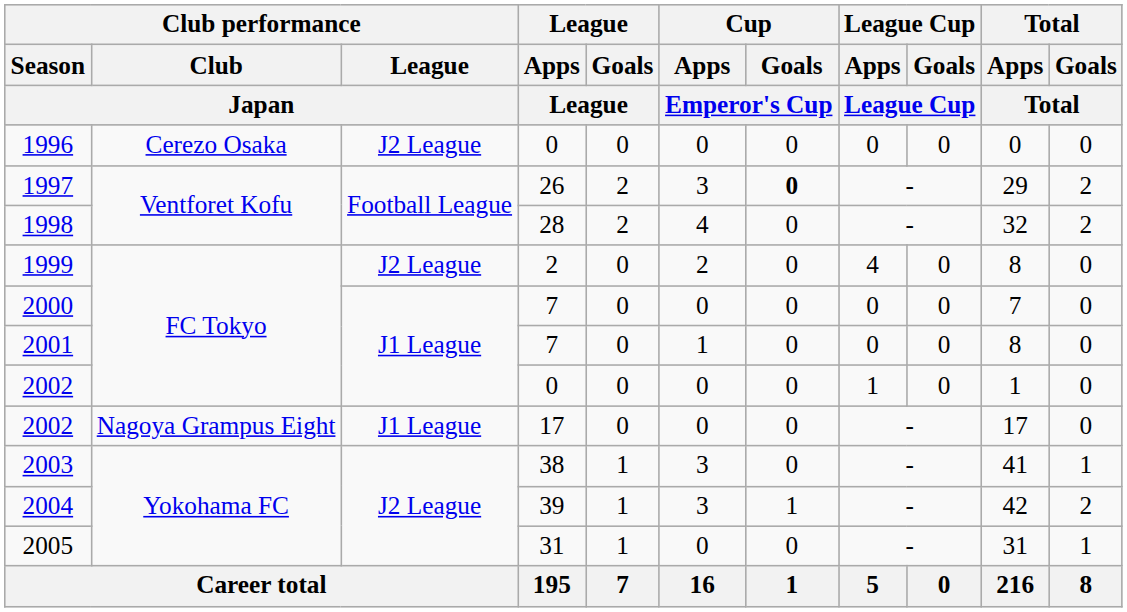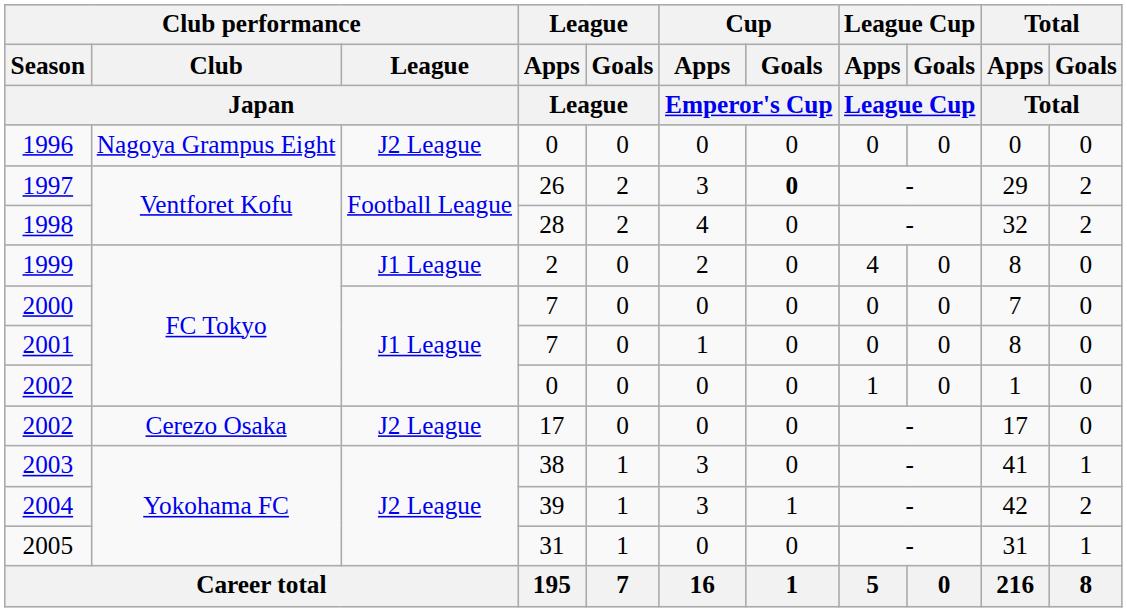 <table class="wikitable" style="text-align:center">
 <tr>
 <th colspan=3>Club performance</th>
 <th colspan=2>League</th>
 <th colspan=2>Cup</th>
 <th colspan=2>League Cup</th>
 <th colspan=2>Total</th>
 </tr>
 <tr>
 <th>Season</th>
 <th>Club</th>
 <th>League</th>
 <th>Apps</th>
 <th>Goals</th>
 <th>Apps</th>
 <th>Goals</th>
 <th>Apps</th>
 <th>Goals</th>
 <th>Apps</th>
 <th>Goals</th>
 </tr>
 <tr>
 <th colspan=3>Japan</th>
 <th colspan=2>League</th>
 <th colspan=2><a href='#'>Emperor's Cup</a></th>
 <th colspan=2><a href='#'>League Cup</a></th>
 <th colspan=2>Total</th>
 </tr>
 <tr>
 <td><a href='#'>1996</a></td>
-<td><a href='#'>Cerezo Osaka</a></td>
+<td><a href='#'>Nagoya Grampus Eight</a></td>
 <td><a href='#'>J2 League</a></td>
 <td>0</td>
 <td>0</td>
 <td>0</td>
 <td>0</td>
 <td>0</td>
 <td>0</td>
 <td>0</td>
 <td>0</td>
 </tr>
 <tr>
 <td><a href='#'>1997</a></td>
 <td rowspan="2"><a href='#'>Ventforet Kofu</a></td>
 <td rowspan="2"><a href='#'>Football League</a></td>
 <td>26</td>
 <td>2</td>
 <td>3</td>
 <td><strong>0</strong></td>
 <td colspan="2">-</td>
 <td>29</td>
 <td>2</td>
 </tr>
 <tr>
 <td><a href='#'>1998</a></td>
 <td>28</td>
 <td>2</td>
 <td>4</td>
 <td>0</td>
 <td colspan="2">-</td>
 <td>32</td>
 <td>2</td>
 </tr>
 <tr>
 <td><a href='#'>1999</a></td>
 <td rowspan="4"><a href='#'>FC Tokyo</a></td>
-<td><a href='#'>J2 League</a></td>
+<td><a href='#'>J1 League</a></td>
 <td>2</td>
 <td>0</td>
 <td>2</td>
 <td>0</td>
 <td>4</td>
 <td>0</td>
 <td>8</td>
 <td>0</td>
 </tr>
 <tr>
 <td><a href='#'>2000</a></td>
 <td rowspan="3"><a href='#'>J1 League</a></td>
 <td>7</td>
 <td>0</td>
 <td>0</td>
 <td>0</td>
 <td>0</td>
 <td>0</td>
 <td>7</td>
 <td>0</td>
 </tr>
 <tr>
 <td><a href='#'>2001</a></td>
 <td>7</td>
 <td>0</td>
 <td>1</td>
 <td>0</td>
 <td>0</td>
 <td>0</td>
 <td>8</td>
 <td>0</td>
 </tr>
 <tr>
 <td><a href='#'>2002</a></td>
 <td>0</td>
 <td>0</td>
 <td>0</td>
 <td>0</td>
 <td>1</td>
 <td>0</td>
 <td>1</td>
 <td>0</td>
 </tr>
 <tr>
 <td><a href='#'>2002</a></td>
-<td><a href='#'>Nagoya Grampus Eight</a></td>
-<td><a href='#'>J1 League</a></td>
+<td><a href='#'>Cerezo Osaka</a></td>
+<td><a href='#'>J2 League</a></td>
 <td>17</td>
 <td>0</td>
 <td>0</td>
 <td>0</td>
 <td colspan="2">-</td>
 <td>17</td>
 <td>0</td>
 </tr>
 <tr>
 <td><a href='#'>2003</a></td>
 <td rowspan="3"><a href='#'>Yokohama FC</a></td>
 <td rowspan="3"><a href='#'>J2 League</a></td>
 <td>38</td>
 <td>1</td>
 <td>3</td>
 <td>0</td>
 <td colspan="2">-</td>
 <td>41</td>
 <td>1</td>
 </tr>
 <tr>
 <td><a href='#'>2004</a></td>
 <td>39</td>
 <td>1</td>
 <td>3</td>
 <td>1</td>
 <td colspan="2">-</td>
 <td>42</td>
 <td>2</td>
 </tr>
 <tr>
 <td>2005</td>
 <td>31</td>
 <td>1</td>
 <td>0</td>
 <td>0</td>
 <td colspan="2">-</td>
 <td>31</td>
 <td>1</td>
 </tr>
 <tr>
 <th colspan=3>Career total</th>
 <th>195</th>
 <th>7</th>
 <th>16</th>
 <th>1</th>
 <th>5</th>
 <th>0</th>
 <th>216</th>
 <th>8</th>
 </tr>
 </table>
